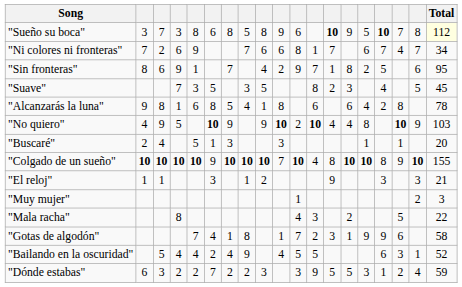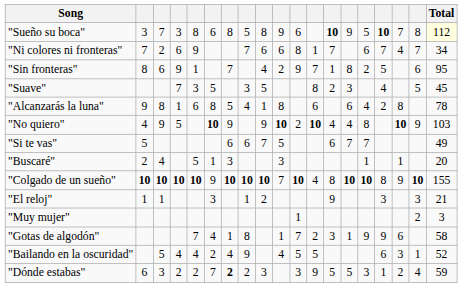 <table class="wikitable collapsible" style="margin: 1em auto 1em auto; text-align:center;">
 <tr>
 <th>Song</th>
 <th></th>
 <th></th>
 <th></th>
 <th></th>
 <th></th>
 <th></th>
 <th></th>
 <th></th>
 <th></th>
 <th></th>
 <th></th>
 <th></th>
 <th></th>
 <th></th>
 <th></th>
 <th></th>
 <th></th>
 <th>Total</th>
 </tr>
 <tr>
 <td align="left">"Sueño su boca"</td>
 <td>3</td>
 <td>7</td>
 <td>3</td>
 <td>8</td>
 <td>6</td>
 <td>8</td>
 <td>5</td>
 <td>8</td>
 <td>9</td>
 <td>6</td>
 <td></td>
 <td><strong>10</strong></td>
 <td>9</td>
 <td>5</td>
 <td><strong>10</strong></td>
 <td>7</td>
 <td>8</td>
 <td style="background: lightyellow;">112</td>
 </tr>
 <tr>
 <td align="left">"Ni colores ni fronteras"</td>
 <td>7</td>
 <td>2</td>
 <td>6</td>
 <td>9</td>
 <td></td>
 <td></td>
 <td>7</td>
 <td>6</td>
 <td>6</td>
 <td>8</td>
 <td>1</td>
 <td>7</td>
 <td></td>
 <td>6</td>
 <td>7</td>
 <td>4</td>
 <td>7</td>
 <td>34</td>
 </tr>
 <tr>
 <td align="left">"Sin fronteras"</td>
 <td>8</td>
 <td>6</td>
 <td>9</td>
 <td>1</td>
 <td></td>
 <td>7</td>
 <td></td>
 <td>4</td>
 <td>2</td>
 <td>9</td>
 <td>7</td>
 <td>1</td>
 <td>8</td>
 <td>2</td>
 <td>5</td>
 <td></td>
 <td>6</td>
 <td>95</td>
 </tr>
 <tr>
 <td align="left">"Suave"</td>
 <td></td>
 <td></td>
 <td>7</td>
 <td>3</td>
 <td>5</td>
 <td></td>
 <td>3</td>
 <td>5</td>
 <td></td>
 <td></td>
 <td>8</td>
 <td>2</td>
 <td>3</td>
 <td></td>
 <td>4</td>
 <td></td>
 <td>5</td>
 <td>45</td>
 </tr>
 <tr>
 <td align="left">"Alcanzarás la luna"</td>
 <td>9</td>
 <td>8</td>
 <td>1</td>
 <td>6</td>
 <td>8</td>
 <td>5</td>
 <td>4</td>
 <td>1</td>
 <td>8</td>
 <td></td>
 <td>6</td>
 <td></td>
 <td>6</td>
 <td>4</td>
 <td>2</td>
 <td>8</td>
 <td></td>
 <td>78</td>
 </tr>
 <tr>
 <td align="left">"No quiero"</td>
 <td>4</td>
 <td>9</td>
 <td>5</td>
 <td></td>
 <td><strong>10</strong></td>
 <td>9</td>
 <td></td>
 <td>9</td>
 <td><strong>10</strong></td>
 <td>2</td>
 <td><strong>10</strong></td>
 <td>4</td>
 <td>4</td>
 <td>8</td>
 <td></td>
 <td><strong>10</strong></td>
 <td>9</td>
 <td>103</td>
 </tr>
 <tr>
+<td align="left">"Si te vas"</td>
+<td>5</td>
+<td></td>
+<td></td>
+<td></td>
+<td></td>
+<td>6</td>
+<td>6</td>
+<td>7</td>
+<td>5</td>
+<td></td>
+<td></td>
+<td>6</td>
+<td>7</td>
+<td>7</td>
+<td></td>
+<td></td>
+<td></td>
+<td>49</td>
+</tr>
+<tr>
 <td align="left">"Buscaré"</td>
 <td>2</td>
 <td>4</td>
 <td></td>
 <td>5</td>
 <td>1</td>
 <td>3</td>
 <td></td>
 <td></td>
 <td>3</td>
 <td></td>
 <td></td>
 <td></td>
 <td></td>
 <td>1</td>
 <td></td>
 <td>1</td>
 <td></td>
 <td>20</td>
 </tr>
 <tr>
 <td align="left">"Colgado de un sueño"</td>
 <td><strong>10</strong></td>
 <td><strong>10</strong></td>
 <td><strong>10</strong></td>
 <td><strong>10</strong></td>
 <td>9</td>
 <td><strong>10</strong></td>
 <td><strong>10</strong></td>
 <td><strong>10</strong></td>
 <td>7</td>
 <td><strong>10</strong></td>
 <td>4</td>
 <td>8</td>
 <td><strong>10</strong></td>
 <td><strong>10</strong></td>
 <td>8</td>
 <td>9</td>
 <td><strong>10</strong></td>
 <td>155</td>
 </tr>
 <tr>
 <td align="left">"El reloj"</td>
 <td>1</td>
 <td>1</td>
 <td></td>
 <td></td>
 <td>3</td>
 <td></td>
 <td>1</td>
 <td>2</td>
 <td></td>
 <td></td>
 <td></td>
 <td>9</td>
 <td></td>
 <td></td>
 <td>3</td>
 <td></td>
 <td>3</td>
 <td>21</td>
 </tr>
 <tr>
 <td align="left">"Muy mujer"</td>
 <td></td>
 <td></td>
 <td></td>
 <td></td>
 <td></td>
 <td></td>
 <td></td>
 <td></td>
 <td></td>
 <td>1</td>
 <td></td>
 <td></td>
 <td></td>
 <td></td>
 <td></td>
 <td></td>
 <td>2</td>
 <td>3</td>
 </tr>
 <tr>
-<td align="left">"Mala racha"</td>
-<td></td>
-<td></td>
-<td>8</td>
-<td></td>
-<td></td>
-<td></td>
-<td></td>
-<td></td>
-<td></td>
-<td>4</td>
-<td>3</td>
-<td></td>
-<td>2</td>
-<td></td>
-<td></td>
-<td>5</td>
-<td></td>
-<td>22</td>
-</tr>
-<tr>
 <td align="left">"Gotas de algodón"</td>
 <td></td>
 <td></td>
 <td></td>
 <td>7</td>
 <td>4</td>
 <td>1</td>
 <td>8</td>
 <td></td>
 <td>1</td>
 <td>7</td>
 <td>2</td>
 <td>3</td>
 <td>1</td>
 <td>9</td>
 <td>9</td>
 <td>6</td>
 <td></td>
 <td>58</td>
 </tr>
 <tr>
 <td align="left">"Bailando en la oscuridad"</td>
 <td></td>
 <td>5</td>
 <td>4</td>
 <td>4</td>
 <td>2</td>
 <td>4</td>
 <td>9</td>
 <td></td>
 <td>4</td>
 <td>5</td>
 <td>5</td>
 <td></td>
 <td></td>
 <td></td>
 <td>6</td>
 <td>3</td>
 <td>1</td>
 <td>52</td>
 </tr>
 <tr>
 <td align="left">"Dónde estabas"</td>
 <td>6</td>
 <td>3</td>
 <td>2</td>
 <td>2</td>
 <td>7</td>
-<td>2</td>
+<td><strong>2</strong></td>
 <td>2</td>
 <td>3</td>
 <td></td>
 <td>3</td>
 <td>9</td>
 <td>5</td>
 <td>5</td>
 <td>3</td>
 <td>1</td>
 <td>2</td>
 <td>4</td>
 <td>59</td>
 </tr>
 </table>
